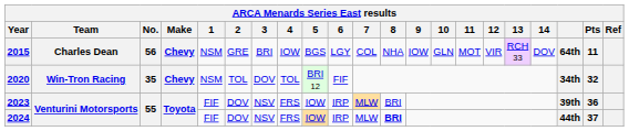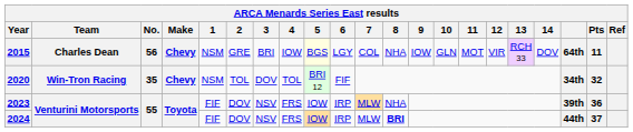 <table class="wikitable" style="text-align:center; font-size:75%">
 <tr>
 <th colspan=21><a href='#'>ARCA Menards Series East</a> results</th>
 </tr>
 <tr>
 <th>Year</th>
 <th>Team</th>
 <th>No.</th>
 <th>Make</th>
 <th>1</th>
 <th>2</th>
 <th>3</th>
 <th>4</th>
 <th>5</th>
 <th>6</th>
 <th>7</th>
 <th>8</th>
 <th>9</th>
 <th>10</th>
 <th>11</th>
 <th>12</th>
 <th>13</th>
 <th>14</th>
 <th></th>
 <th>Pts</th>
 <th>Ref</th>
 </tr>
 <tr>
 <th><a href='#'>2015</a></th>
 <th>Charles Dean</th>
 <th>56</th>
 <th><a href='#'>Chevy</a></th>
 <td><a href='#'>NSM</a></td>
 <td><a href='#'>GRE</a></td>
 <td><a href='#'>BRI</a></td>
 <td><a href='#'>IOW</a></td>
-<td><a href='#'>BGS</a></td>
+<td style="background: lightyellow;"><a href='#'>BGS</a></td>
 <td><a href='#'>LGY</a></td>
 <td><a href='#'>COL</a></td>
 <td><a href='#'>NHA</a></td>
 <td><a href='#'>IOW</a></td>
 <td><a href='#'>GLN</a></td>
 <td><a href='#'>MOT</a></td>
 <td><a href='#'>VIR</a></td>
 <td style="background:#EFCFFF;"><a href='#'>RCH</a><br><small>33</small></td>
 <td><a href='#'>DOV</a></td>
 <th>64th</th>
 <th>11</th>
 <th></th>
 </tr>
 <tr>
 <th><a href='#'>2020</a></th>
 <th><a href='#'>Win-Tron Racing</a></th>
 <th>35</th>
 <th><a href='#'>Chevy</a></th>
 <td><a href='#'>NSM</a></td>
 <td><a href='#'>TOL</a></td>
 <td><a href='#'>DOV</a></td>
 <td><a href='#'>TOL</a></td>
 <td style="background:#DFFFDF;"><a href='#'>BRI</a><br><small>12</small></td>
 <td><a href='#'>FIF</a></td>
 <td colspan=8></td>
 <th>34th</th>
 <th>32</th>
 <th></th>
 </tr>
 <tr>
 <th><a href='#'>2023</a></th>
 <th rowspan=2><a href='#'>Venturini Motorsports</a></th>
 <th rowspan=2>55</th>
 <th rowspan=2><a href='#'>Toyota</a></th>
 <td><a href='#'>FIF</a></td>
 <td><a href='#'>DOV</a></td>
 <td><a href='#'>NSV</a></td>
 <td><a href='#'>FRS</a></td>
 <td><a href='#'>IOW</a></td>
 <td><a href='#'>IRP</a></td>
 <td style="background:#FFDF9F;"><a href='#'>MLW</a><br></td>
-<td><a href='#'>BRI</a></td>
+<td><a href='#'>NHA</a></td>
 <td colspan=6></td>
 <th>39th</th>
 <th>36</th>
 <th></th>
 </tr>
 <tr>
 <th><a href='#'>2024</a></th>
 <td><a href='#'>FIF</a></td>
 <td><a href='#'>DOV</a></td>
 <td><a href='#'>NSV</a></td>
 <td><a href='#'>FRS</a></td>
 <td style="background:#FFDF9F;"><a href='#'>IOW</a><br></td>
 <td><a href='#'>IRP</a></td>
 <td><a href='#'>MLW</a></td>
 <td><strong><a href='#'>BRI</a></strong></td>
 <td colspan=6></td>
 <th>44th</th>
 <th>37</th>
 <th></th>
 </tr>
 </table>
